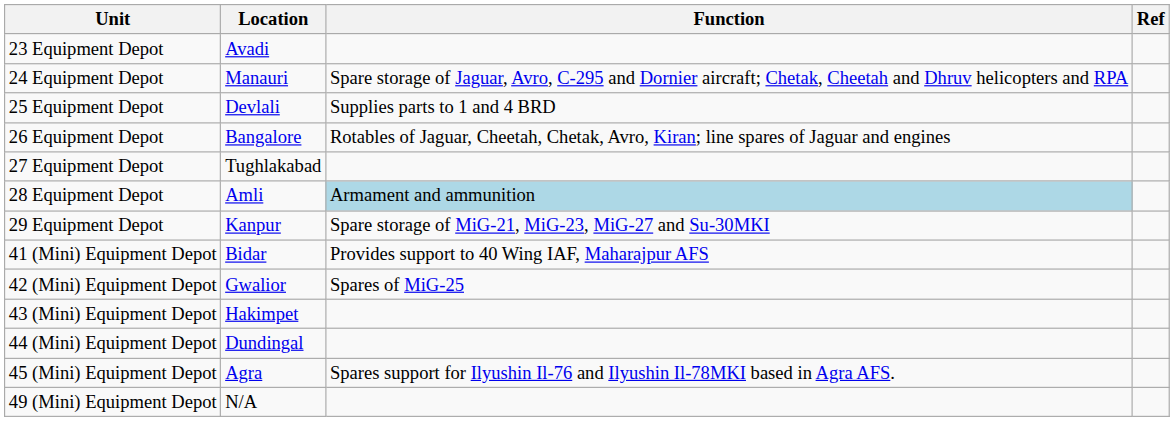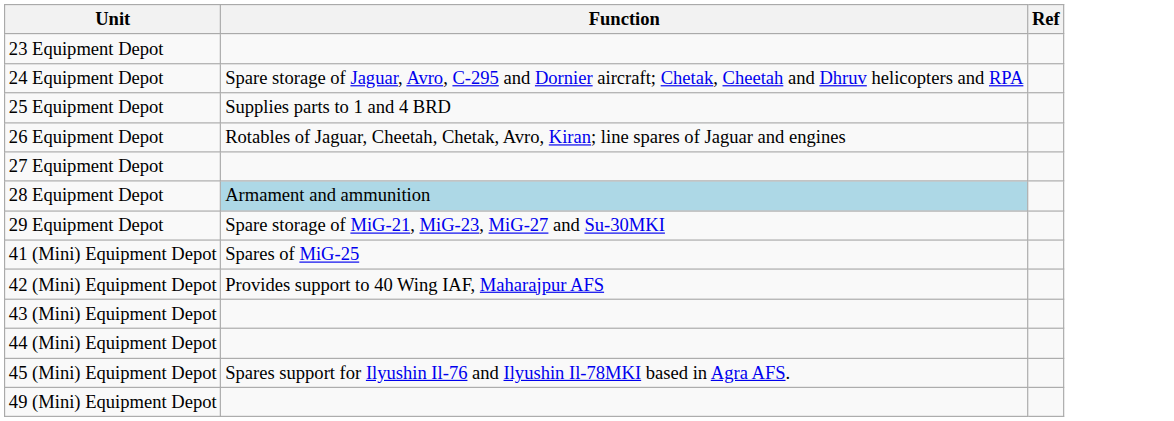 <table class="wikitable">
 <tr>
 <th>Unit</th>
-<th>Location</th>
 <th>Function</th>
 <th>Ref</th>
 </tr>
 <tr>
 <td>23 Equipment Depot</td>
-<td><a href='#'>Avadi</a></td>
 <td></td>
 <td></td>
 </tr>
 <tr>
 <td>24 Equipment Depot</td>
-<td><a href='#'>Manauri</a></td>
 <td>Spare storage of <a href='#'>Jaguar</a>, <a href='#'>Avro</a>, <a href='#'>C-295</a> and <a href='#'>Dornier</a> aircraft; <a href='#'>Chetak</a>, <a href='#'>Cheetah</a> and <a href='#'>Dhruv</a> helicopters and <a href='#'>RPA</a></td>
 <td></td>
 </tr>
 <tr>
 <td>25 Equipment Depot</td>
-<td><a href='#'>Devlali</a></td>
 <td>Supplies parts to 1 and 4 BRD</td>
 <td></td>
 </tr>
 <tr>
 <td>26 Equipment Depot</td>
-<td><a href='#'>Bangalore</a></td>
 <td>Rotables of Jaguar, Cheetah, Chetak, Avro, <a href='#'>Kiran</a>; line spares of Jaguar and engines</td>
 <td></td>
 </tr>
 <tr>
 <td>27 Equipment Depot</td>
-<td>Tughlakabad</td>
 <td></td>
 <td></td>
 </tr>
 <tr>
 <td>28 Equipment Depot</td>
-<td><a href='#'>Amli</a></td>
 <td style="background: lightblue;">Armament and ammunition</td>
 <td></td>
 </tr>
 <tr>
 <td>29 Equipment Depot</td>
-<td><a href='#'>Kanpur</a></td>
 <td>Spare storage of <a href='#'>MiG-21</a>, <a href='#'>MiG-23</a>, <a href='#'>MiG-27</a> and <a href='#'>Su-30MKI</a></td>
 <td></td>
 </tr>
 <tr>
 <td>41 (Mini) Equipment Depot</td>
-<td><a href='#'>Bidar</a></td>
+<td>Spares of <a href='#'>MiG-25</a></td>
+<td></td>
+</tr>
+<tr>
+<td>42 (Mini) Equipment Depot</td>
 <td>Provides support to 40 Wing IAF, <a href='#'>Maharajpur AFS</a></td>
 <td></td>
 </tr>
 <tr>
-<td>42 (Mini) Equipment Depot</td>
-<td><a href='#'>Gwalior</a></td>
-<td>Spares of <a href='#'>MiG-25</a></td>
-<td></td>
-</tr>
-<tr>
 <td>43 (Mini) Equipment Depot</td>
-<td><a href='#'>Hakimpet</a></td>
 <td></td>
 <td></td>
 </tr>
 <tr>
 <td>44 (Mini) Equipment Depot</td>
-<td><a href='#'>Dundingal</a></td>
 <td></td>
 <td></td>
 </tr>
 <tr>
 <td>45 (Mini) Equipment Depot</td>
-<td><a href='#'>Agra</a></td>
 <td>Spares support for <a href='#'>Ilyushin Il-76</a> and <a href='#'>Ilyushin Il-78MKI</a> based in <a href='#'>Agra AFS</a>.</td>
 <td></td>
 </tr>
 <tr>
 <td>49 (Mini) Equipment Depot</td>
-<td>N/A</td>
 <td></td>
 <td></td>
 </tr>
 </table>
